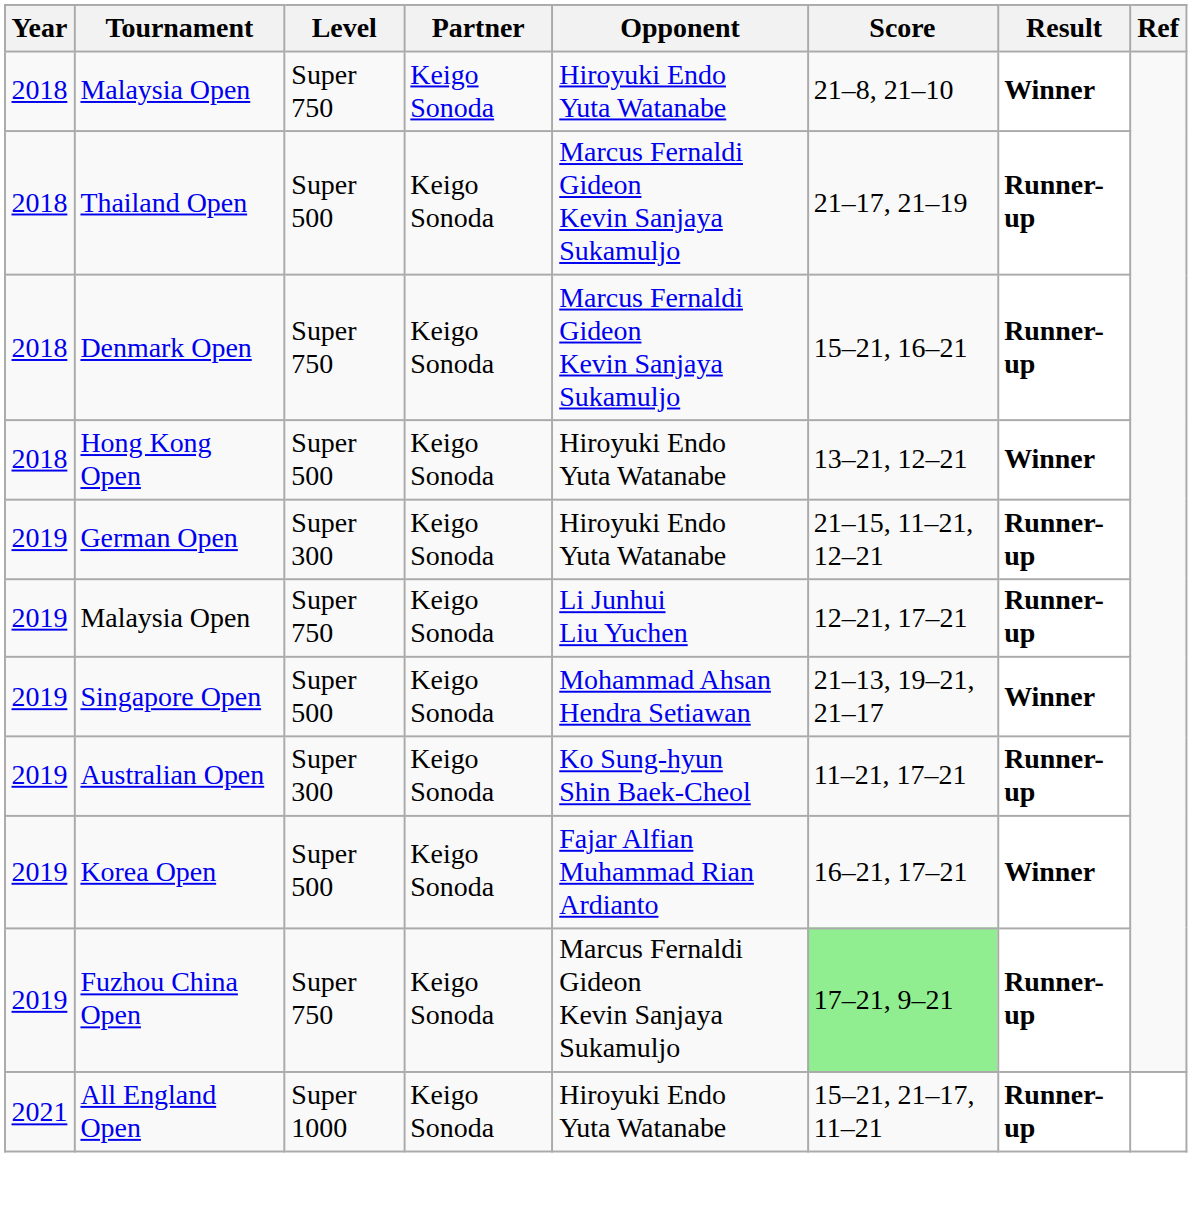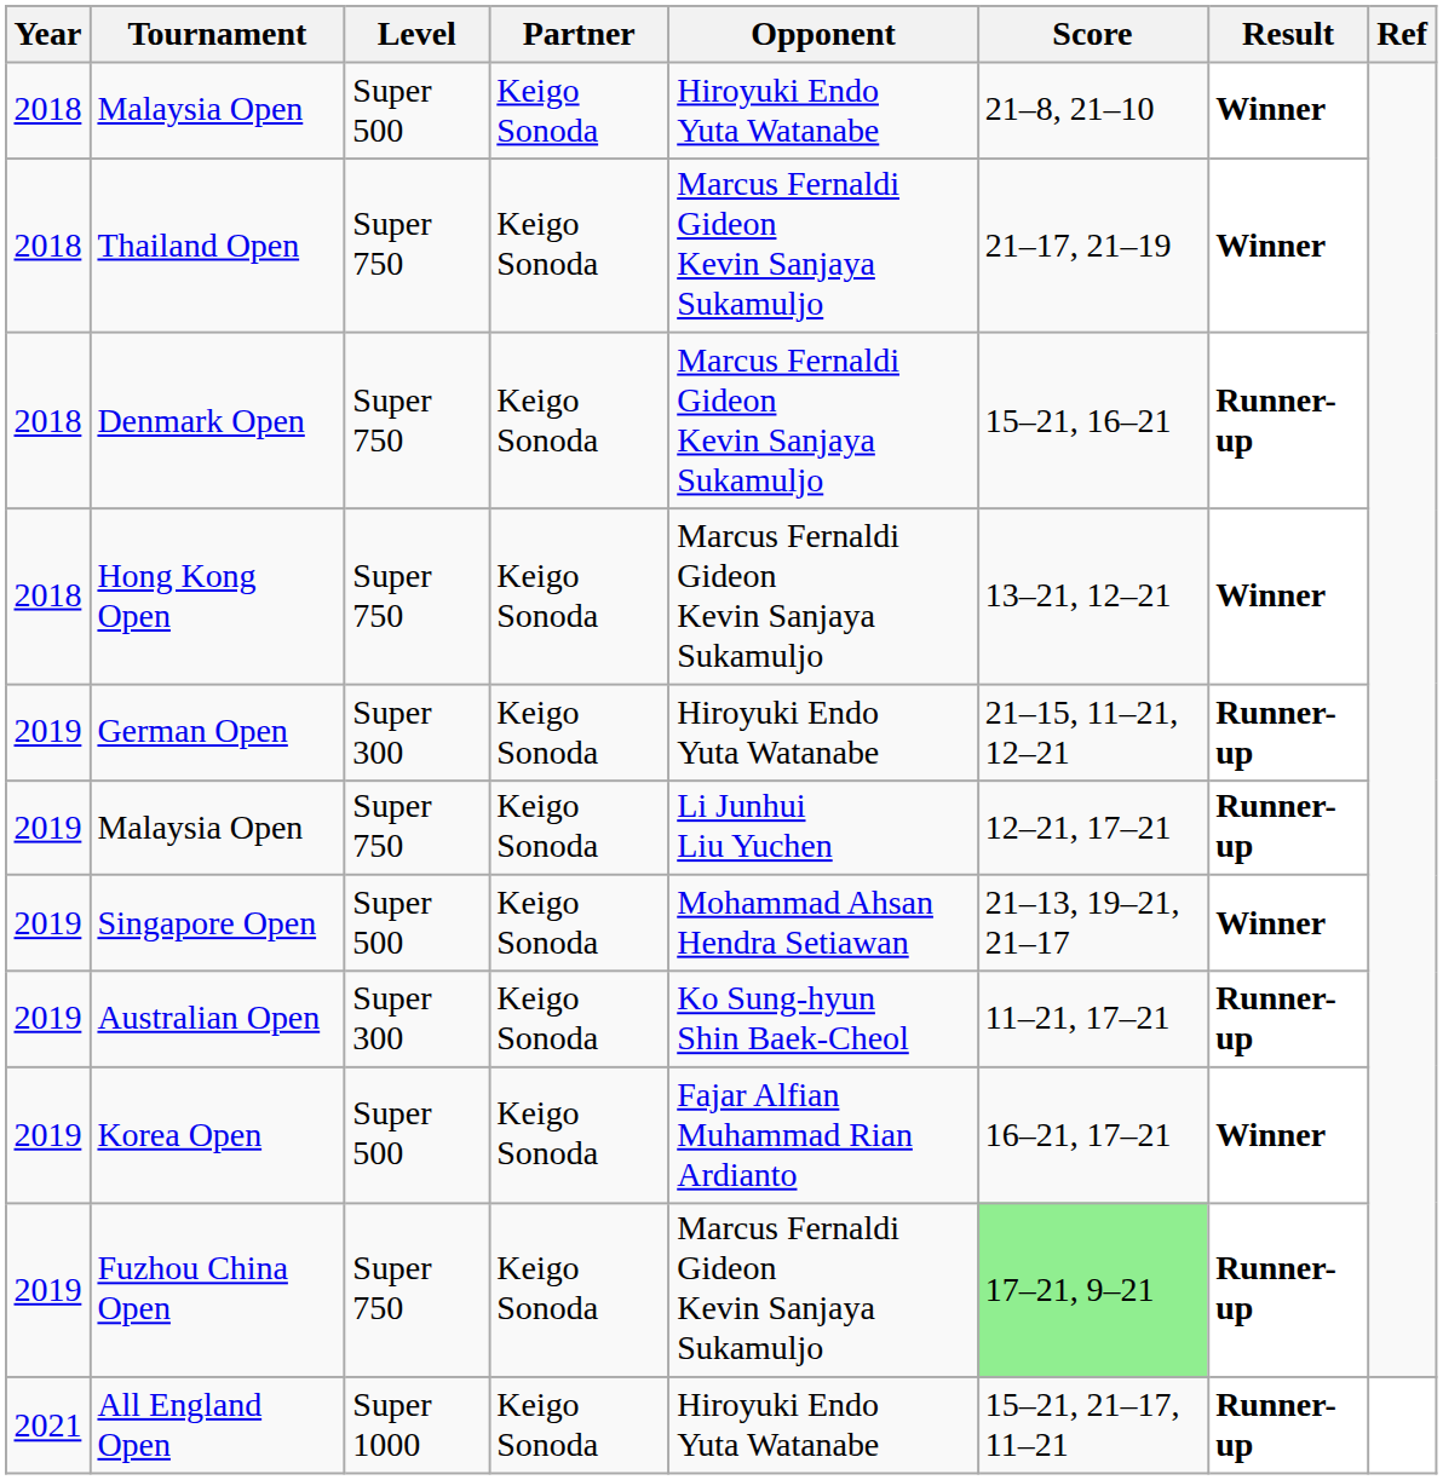 <table class="sortable wikitable" style="font-size: 90%;">
 <tr>
 <th>Year</th>
 <th>Tournament</th>
 <th>Level</th>
 <th>Partner</th>
 <th>Opponent</th>
 <th>Score</th>
 <th>Result</th>
 <th>Ref</th>
 </tr>
 <tr>
 <td align="center"><a href='#'>2018</a></td>
 <td align="left"><a href='#'>Malaysia Open</a></td>
-<td align="left">Super 750</td>
+<td align="left">Super 500</td>
 <td align="left"> <a href='#'>Keigo Sonoda</a></td>
 <td align="left"> <a href='#'>Hiroyuki Endo</a><br> <a href='#'>Yuta Watanabe</a></td>
 <td align="left">21–8, 21–10</td>
 <td style="text-align:left; background:white"> <strong>Winner</strong></td>
 </tr>
 <tr>
 <td align="center"><a href='#'>2018</a></td>
 <td align="left"><a href='#'>Thailand Open</a></td>
-<td align="left">Super 500</td>
+<td align="left">Super 750</td>
 <td align="left"> Keigo Sonoda</td>
 <td align="left"> <a href='#'>Marcus Fernaldi Gideon</a><br> <a href='#'>Kevin Sanjaya Sukamuljo</a></td>
 <td align="left">21–17, 21–19</td>
-<td style="text-align:left; background:white"> <strong>Runner-up</strong></td>
+<td style="text-align:left; background:white"> <strong>Winner</strong></td>
 </tr>
 <tr>
 <td align="center"><a href='#'>2018</a></td>
 <td align="left"><a href='#'>Denmark Open</a></td>
 <td align="left">Super 750</td>
 <td align="left"> Keigo Sonoda</td>
 <td align="left"> <a href='#'>Marcus Fernaldi Gideon</a><br> <a href='#'>Kevin Sanjaya Sukamuljo</a></td>
 <td align="left">15–21, 16–21</td>
 <td style="text-align:left; background:white"> <strong>Runner-up</strong></td>
 </tr>
 <tr>
 <td align="center"><a href='#'>2018</a></td>
 <td align="left"><a href='#'>Hong Kong Open</a></td>
-<td align="left">Super 500</td>
+<td align="left">Super 750</td>
 <td align="left"> Keigo Sonoda</td>
-<td align="left"> Hiroyuki Endo<br> Yuta Watanabe</td>
+<td align="left"> Marcus Fernaldi Gideon<br> Kevin Sanjaya Sukamuljo</td>
 <td align="left">13–21, 12–21</td>
 <td style="text-align:left; background:white"> <strong>Winner</strong></td>
 </tr>
 <tr>
 <td align="center"><a href='#'>2019</a></td>
 <td align="left"><a href='#'>German Open</a></td>
 <td align="left">Super 300</td>
 <td align="left"> Keigo Sonoda</td>
 <td align="left"> Hiroyuki Endo<br> Yuta Watanabe</td>
 <td align="left">21–15, 11–21, 12–21</td>
 <td style="text-align:left; background:white"> <strong>Runner-up</strong></td>
 </tr>
 <tr>
 <td align="center"><a href='#'>2019</a></td>
 <td align="left">Malaysia Open</td>
 <td align="left">Super 750</td>
 <td align="left"> Keigo Sonoda</td>
 <td align="left"> <a href='#'>Li Junhui</a><br> <a href='#'>Liu Yuchen</a></td>
 <td align="left">12–21, 17–21</td>
 <td style="text-align:left; background:white"> <strong>Runner-up</strong></td>
 </tr>
 <tr>
 <td align="center"><a href='#'>2019</a></td>
 <td align="left"><a href='#'>Singapore Open</a></td>
 <td align="left">Super 500</td>
 <td align="left"> Keigo Sonoda</td>
 <td align="left"> <a href='#'>Mohammad Ahsan</a><br> <a href='#'>Hendra Setiawan</a></td>
 <td align="left">21–13, 19–21, 21–17</td>
 <td style="text-align:left; background:white"> <strong>Winner</strong></td>
 </tr>
 <tr>
 <td align="center"><a href='#'>2019</a></td>
 <td align="left"><a href='#'>Australian Open</a></td>
 <td align="left">Super 300</td>
 <td align="left"> Keigo Sonoda</td>
 <td align="left"> <a href='#'>Ko Sung-hyun</a><br> <a href='#'>Shin Baek-Cheol</a></td>
 <td align="left">11–21, 17–21</td>
 <td style="text-align:left; background:white"> <strong>Runner-up</strong></td>
 </tr>
 <tr>
 <td align="center"><a href='#'>2019</a></td>
 <td align="left"><a href='#'>Korea Open</a></td>
 <td align="left">Super 500</td>
 <td align="left"> Keigo Sonoda</td>
 <td align="left"> <a href='#'>Fajar Alfian</a><br> <a href='#'>Muhammad Rian Ardianto</a></td>
 <td align="left">16–21, 17–21</td>
 <td style="text-align:left; background:white"> <strong>Winner</strong></td>
 </tr>
 <tr>
 <td align="center"><a href='#'>2019</a></td>
 <td align="left"><a href='#'>Fuzhou China Open</a></td>
 <td align="left">Super 750</td>
 <td align="left"> Keigo Sonoda</td>
 <td align="left"> Marcus Fernaldi Gideon<br> Kevin Sanjaya Sukamuljo</td>
 <td align="left" style="background: lightgreen;">17–21, 9–21</td>
 <td style="text-align:left; background:white"> <strong>Runner-up</strong></td>
 </tr>
 <tr>
 <td align="center"><a href='#'>2021</a></td>
 <td align="left"><a href='#'>All England Open</a></td>
 <td align="left">Super 1000</td>
 <td align="left"> Keigo Sonoda</td>
 <td align="left"> Hiroyuki Endo<br> Yuta Watanabe</td>
 <td align="left">15–21, 21–17, 11–21</td>
 <td style="text-align:left; background:white"> <strong>Runner-up</strong></td>
 <td style="text-align:center; background:white"></td>
 </tr>
 </table>
